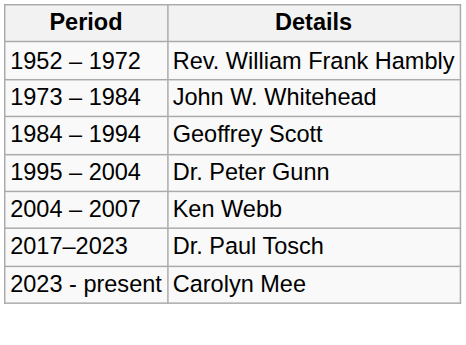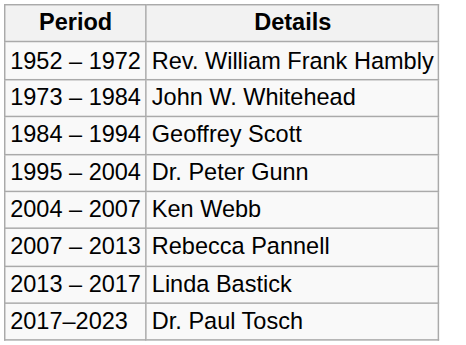 <table class="wikitable">
 <tr>
 <th>Period</th>
 <th>Details</th>
 </tr>
 <tr>
 <td>1952 – 1972</td>
 <td>Rev. William Frank Hambly</td>
 </tr>
 <tr>
 <td>1973 – 1984</td>
 <td>John W. Whitehead</td>
 </tr>
 <tr>
 <td>1984 – 1994</td>
 <td>Geoffrey Scott</td>
 </tr>
 <tr>
 <td>1995 – 2004</td>
 <td>Dr. Peter Gunn</td>
 </tr>
 <tr>
 <td>2004 – 2007</td>
 <td>Ken Webb</td>
 </tr>
 <tr>
+<td>2007 – 2013</td>
+<td>Rebecca Pannell</td>
+</tr>
+<tr>
+<td>2013 – 2017</td>
+<td>Linda Bastick</td>
+</tr>
+<tr>
 <td>2017–2023</td>
 <td>Dr. Paul Tosch</td>
 </tr>
-<tr>
-<td>2023 - present</td>
-<td>Carolyn Mee</td>
-</tr>
 </table>
